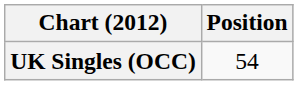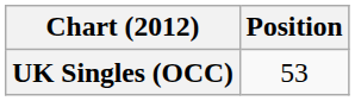 <table class="wikitable plainrowheaders" style="text-align:center;">
 <tr>
 <th scope="col">Chart (2012)</th>
 <th scope="col">Position</th>
 </tr>
 <tr>
 <th scope="row">UK Singles (OCC)</th>
-<td>54</td>
+<td>53</td>
 </tr>
 </table>
